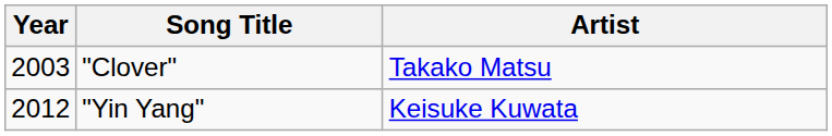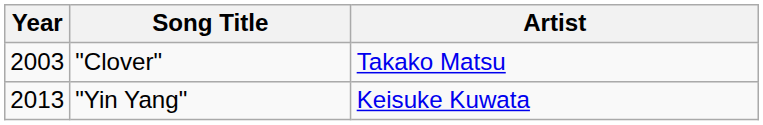 <table class="wikitable" style="width:500px">
 <tr>
 <th width=10>Year</th>
 <th>Song Title</th>
 <th>Artist</th>
 </tr>
 <tr>
 <td>2003</td>
 <td>"Clover"</td>
 <td><a href='#'>Takako Matsu</a></td>
 </tr>
 <tr>
-<td>2012</td>
+<td>2013</td>
 <td>"Yin Yang"</td>
 <td><a href='#'>Keisuke Kuwata</a></td>
 </tr>
 </table>
